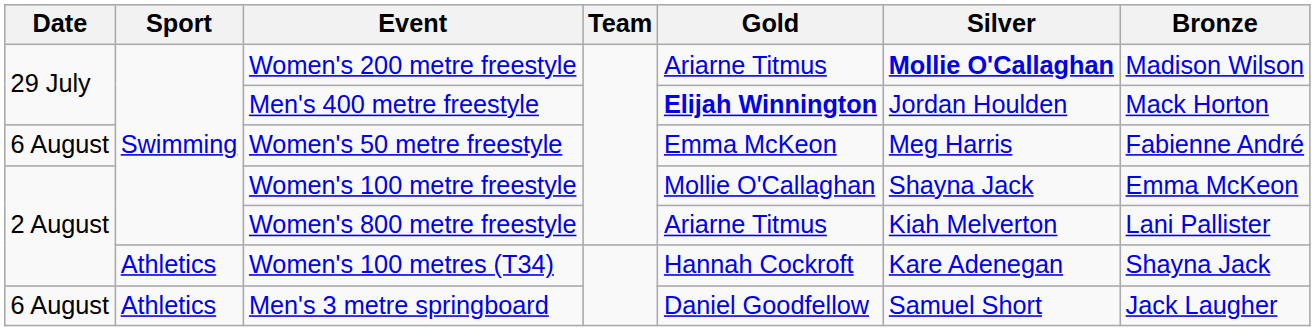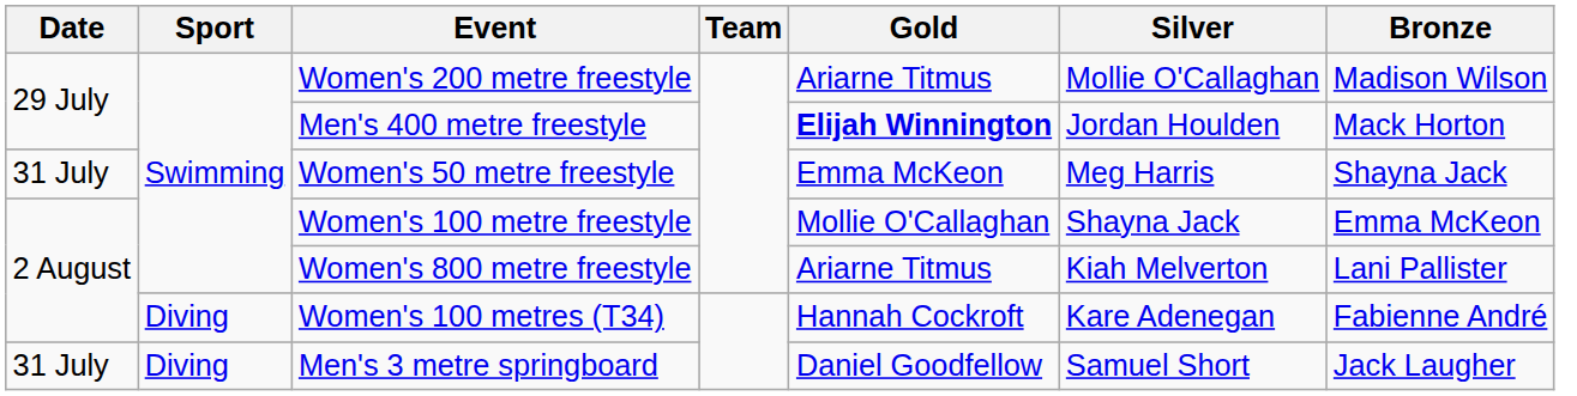 <table class="wikitable sortable">
 <tr>
 <th>Date</th>
 <th>Sport</th>
 <th>Event</th>
 <th>Team</th>
 <th>Gold</th>
 <th>Silver</th>
 <th>Bronze</th>
 </tr>
 <tr>
 <td rowspan="2">29 July</td>
 <td rowspan="5"><a href='#'>Swimming</a></td>
 <td><a href='#'>Women's 200 metre freestyle</a></td>
 <td rowspan="5"></td>
 <td><a href='#'>Ariarne Titmus</a></td>
-<td><strong><a href='#'>Mollie O'Callaghan</a></strong></td>
+<td><a href='#'>Mollie O'Callaghan</a></td>
 <td><a href='#'>Madison Wilson</a></td>
 </tr>
 <tr>
 <td><a href='#'>Men's 400 metre freestyle</a></td>
 <td><strong><a href='#'>Elijah Winnington</a></strong></td>
 <td><a href='#'>Jordan Houlden</a></td>
 <td><a href='#'>Mack Horton</a></td>
 </tr>
 <tr>
-<td>6 August</td>
+<td>31 July</td>
 <td><a href='#'>Women's 50 metre freestyle</a></td>
 <td><a href='#'>Emma McKeon</a></td>
 <td><a href='#'>Meg Harris</a></td>
-<td><a href='#'>Fabienne André</a></td>
+<td><a href='#'>Shayna Jack</a></td>
 </tr>
 <tr>
 <td rowspan="3">2 August</td>
 <td><a href='#'>Women's 100 metre freestyle</a></td>
 <td><a href='#'>Mollie O'Callaghan</a></td>
 <td><a href='#'>Shayna Jack</a></td>
 <td><a href='#'>Emma McKeon</a></td>
 </tr>
 <tr>
 <td><a href='#'>Women's 800 metre freestyle</a></td>
 <td><a href='#'>Ariarne Titmus</a></td>
 <td><a href='#'>Kiah Melverton</a></td>
 <td><a href='#'>Lani Pallister</a></td>
 </tr>
 <tr>
-<td><a href='#'>Athletics</a></td>
+<td><a href='#'>Diving</a></td>
 <td><a href='#'>Women's 100 metres (T34)</a></td>
 <td rowspan="2"></td>
 <td><a href='#'>Hannah Cockroft</a></td>
 <td><a href='#'>Kare Adenegan</a></td>
-<td><a href='#'>Shayna Jack</a></td>
+<td><a href='#'>Fabienne André</a></td>
 </tr>
 <tr>
-<td>6 August</td>
-<td><a href='#'>Athletics</a></td>
+<td>31 July</td>
+<td><a href='#'>Diving</a></td>
 <td><a href='#'>Men's 3 metre springboard</a></td>
 <td><a href='#'>Daniel Goodfellow</a></td>
 <td><a href='#'>Samuel Short</a></td>
 <td><a href='#'>Jack Laugher</a></td>
 </tr>
 </table>
